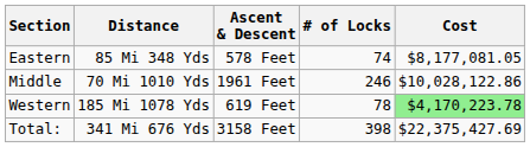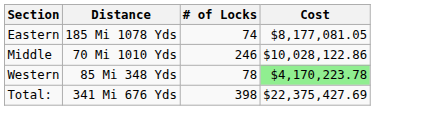 <table class="wikitable">
 <tr>
 <th>Section</th>
 <th>Distance</th>
-<th>Ascent <br>& Descent</th>
 <th># of Locks</th>
 <th>Cost</th>
 </tr>
 <tr>
 <td>Eastern</td>
-<td align="right">85 Mi 348 Yds</td>
-<td align="right">578 Feet</td>
+<td align="right">185 Mi 1078 Yds</td>
 <td align="right">74</td>
 <td align="right">$8,177,081.05</td>
 </tr>
 <tr>
 <td>Middle</td>
 <td align="right">70 Mi 1010 Yds</td>
-<td align="right">1961 Feet</td>
 <td align="right">246</td>
 <td align="right">$10,028,122.86</td>
 </tr>
 <tr>
 <td>Western</td>
-<td align="right">185 Mi 1078 Yds</td>
-<td align="right">619 Feet</td>
+<td align="right">85 Mi 348 Yds</td>
 <td align="right">78</td>
 <td align="right" style="background: lightgreen;">$4,170,223.78</td>
 </tr>
 <tr>
 <td>Total:</td>
 <td align="right">341 Mi 676 Yds</td>
-<td align="right">3158 Feet</td>
 <td align="right">398</td>
 <td align="right">$22,375,427.69</td>
 </tr>
 </table>
